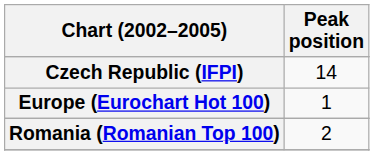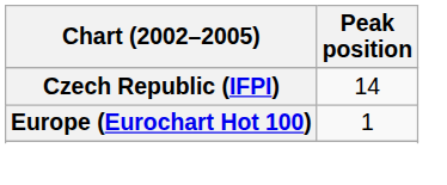 <table class="wikitable sortable plainrowheaders" style="text-align:center">
 <tr>
 <th>Chart (2002–2005)</th>
 <th>Peak<br>position</th>
 </tr>
 <tr>
 </tr>
 <tr>
 </tr>
 <tr>
 </tr>
 <tr>
 </tr>
 <tr>
 <th scope="row">Czech Republic (<a href='#'>IFPI</a>)</th>
 <td>14</td>
 </tr>
 <tr>
 <th scope="row">Europe (<a href='#'>Eurochart Hot 100</a>)</th>
 <td>1</td>
 </tr>
 <tr>
 </tr>
 <tr>
 </tr>
 <tr>
 </tr>
 <tr>
 </tr>
 <tr>
 </tr>
 <tr>
 </tr>
 <tr>
-<th scope="row">Romania (<a href='#'>Romanian Top 100</a>)</th>
-<td>2</td>
-</tr>
-<tr>
 </tr>
 <tr>
 </tr>
 <tr>
 </tr>
 <tr>
 </tr>
 </table>
